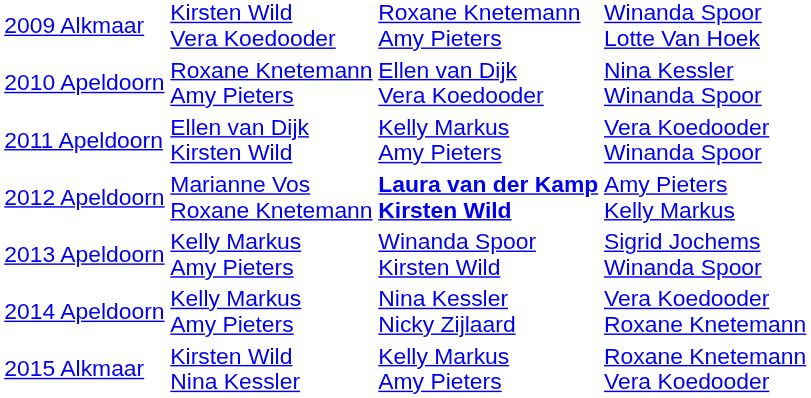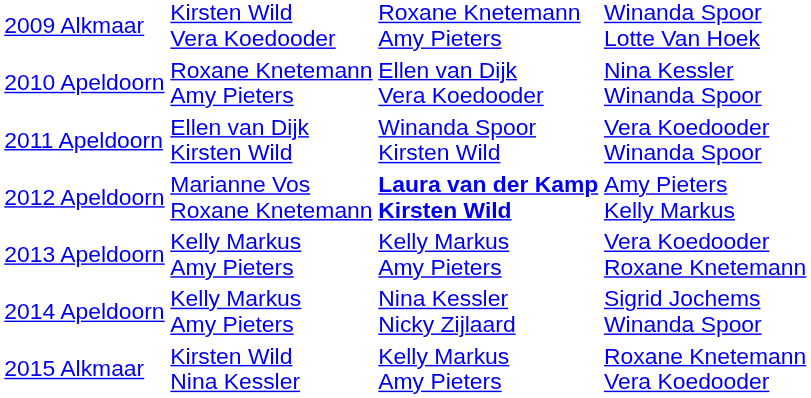 <table>
 <tr>
 <td><a href='#'>2009 Alkmaar</a></td>
 <td><a href='#'>Kirsten Wild</a><br><a href='#'>Vera Koedooder</a></td>
 <td><a href='#'>Roxane Knetemann</a><br><a href='#'>Amy Pieters</a></td>
 <td><a href='#'>Winanda Spoor</a><br><a href='#'>Lotte Van Hoek</a></td>
 </tr>
 <tr>
 <td><a href='#'>2010 Apeldoorn</a><br></td>
 <td><a href='#'>Roxane Knetemann</a><br><a href='#'>Amy Pieters</a></td>
 <td><a href='#'>Ellen van Dijk</a><br><a href='#'>Vera Koedooder</a></td>
 <td><a href='#'>Nina Kessler</a><br><a href='#'>Winanda Spoor</a></td>
 </tr>
 <tr>
 <td><a href='#'>2011 Apeldoorn</a><br></td>
 <td><a href='#'>Ellen van Dijk</a><br><a href='#'>Kirsten Wild</a></td>
-<td><a href='#'>Kelly Markus</a><br><a href='#'>Amy Pieters</a></td>
+<td><a href='#'>Winanda Spoor</a><br><a href='#'>Kirsten Wild</a></td>
 <td><a href='#'>Vera Koedooder</a><br><a href='#'>Winanda Spoor</a></td>
 </tr>
 <tr>
 <td><a href='#'>2012 Apeldoorn</a><br></td>
 <td><a href='#'>Marianne Vos</a><br><a href='#'>Roxane Knetemann</a></td>
 <td><strong><a href='#'>Laura van der Kamp</a><br><a href='#'>Kirsten Wild</a></strong></td>
 <td><a href='#'>Amy Pieters</a><br><a href='#'>Kelly Markus</a></td>
 </tr>
 <tr>
 <td><a href='#'>2013 Apeldoorn</a></td>
 <td><a href='#'>Kelly Markus</a><br><a href='#'>Amy Pieters</a></td>
-<td><a href='#'>Winanda Spoor</a><br><a href='#'>Kirsten Wild</a></td>
-<td><a href='#'>Sigrid Jochems</a><br><a href='#'>Winanda Spoor</a></td>
+<td><a href='#'>Kelly Markus</a><br><a href='#'>Amy Pieters</a></td>
+<td><a href='#'>Vera Koedooder</a><br><a href='#'>Roxane Knetemann</a></td>
 </tr>
 <tr>
 <td><a href='#'>2014 Apeldoorn</a></td>
 <td><a href='#'>Kelly Markus</a><br><a href='#'>Amy Pieters</a></td>
 <td><a href='#'>Nina Kessler</a><br><a href='#'>Nicky Zijlaard</a></td>
-<td><a href='#'>Vera Koedooder</a><br><a href='#'>Roxane Knetemann</a></td>
+<td><a href='#'>Sigrid Jochems</a><br><a href='#'>Winanda Spoor</a></td>
 </tr>
 <tr>
 <td><a href='#'>2015 Alkmaar</a></td>
 <td><a href='#'>Kirsten Wild</a><br><a href='#'>Nina Kessler</a></td>
 <td><a href='#'>Kelly Markus</a><br><a href='#'>Amy Pieters</a></td>
 <td><a href='#'>Roxane Knetemann</a><br><a href='#'>Vera Koedooder</a></td>
 </tr>
 </table>
